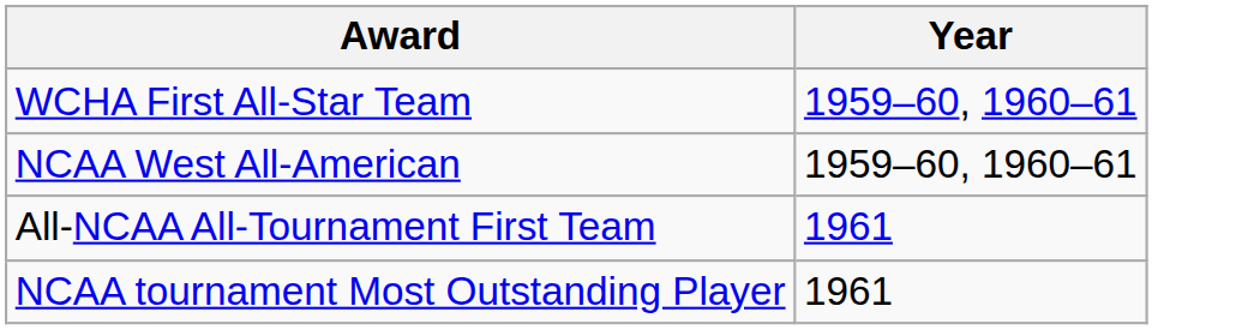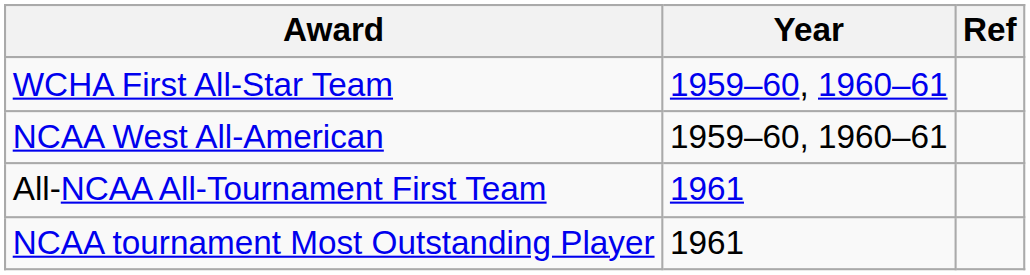 <table class="wikitable">
 <tr>
 <th>Award</th>
 <th>Year</th>
+<th>Ref</th>
 </tr>
 <tr>
 <td><a href='#'>WCHA First All-Star Team</a></td>
 <td><a href='#'>1959–60</a>, <a href='#'>1960–61</a></td>
+<td></td>
 </tr>
 <tr>
 <td><a href='#'>NCAA West All-American</a></td>
 <td>1959–60, 1960–61</td>
+<td></td>
 </tr>
 <tr>
 <td>All-<a href='#'>NCAA All-Tournament First Team</a></td>
 <td><a href='#'>1961</a></td>
+<td></td>
 </tr>
 <tr>
 <td><a href='#'>NCAA tournament Most Outstanding Player</a></td>
 <td>1961</td>
+<td></td>
 </tr>
 </table>
